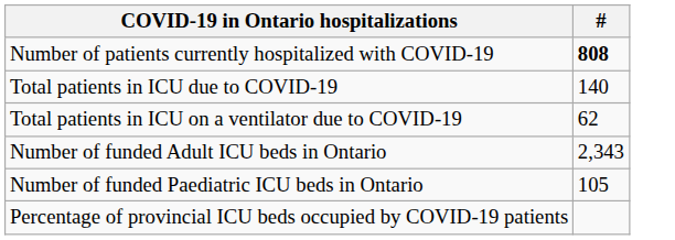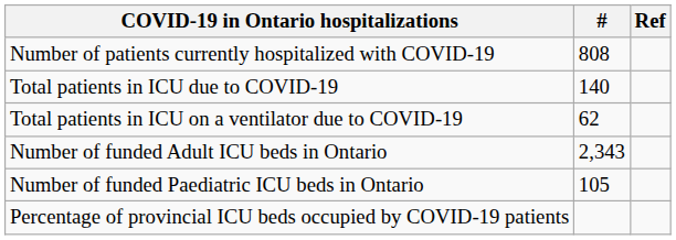 <table class="wikitable">
 <tr>
 <th>COVID-19 in Ontario hospitalizations</th>
 <th>#</th>
+<th>Ref</th>
 </tr>
 <tr>
 <td>Number of patients currently hospitalized with COVID-19</td>
-<td><strong>808</strong></td>
+<td>808</td>
+<td></td>
 </tr>
 <tr>
 <td>Total patients in ICU due to COVID-19</td>
 <td>140</td>
+<td></td>
 </tr>
 <tr>
 <td>Total patients in ICU on a ventilator due to COVID-19</td>
 <td>62</td>
+<td></td>
 </tr>
 <tr>
 <td>Number of funded Adult ICU beds in Ontario</td>
 <td>2,343</td>
+<td></td>
 </tr>
 <tr>
 <td>Number of funded Paediatric ICU beds in Ontario</td>
 <td>105</td>
+<td></td>
 </tr>
 <tr>
 <td>Percentage of provincial ICU beds occupied by COVID-19 patients</td>
 <td></td>
+<td></td>
 </tr>
 </table>
